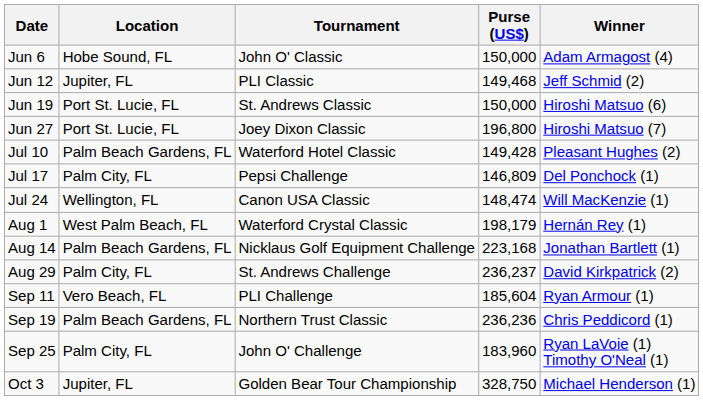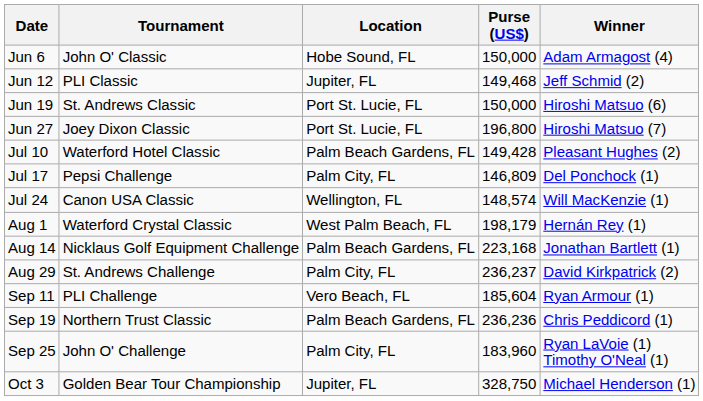 <table class="wikitable" style="font-size:95%">
 <tr>
 <th>Date</th>
+<th>Tournament</th>
 <th>Location</th>
-<th>Tournament</th>
 <th>Purse<br>(<a href='#'>US$</a>)</th>
 <th>Winner</th>
 </tr>
 <tr>
 <td>Jun 6</td>
+<td>John O' Classic</td>
 <td>Hobe Sound, FL</td>
-<td>John O' Classic</td>
 <td align=right>150,000</td>
 <td> <a href='#'>Adam Armagost</a> (4)</td>
 </tr>
 <tr>
 <td>Jun 12</td>
+<td>PLI Classic</td>
 <td>Jupiter, FL</td>
-<td>PLI Classic</td>
 <td align=right>149,468</td>
 <td> <a href='#'>Jeff Schmid</a> (2)</td>
 </tr>
 <tr>
 <td>Jun 19</td>
+<td>St. Andrews Classic</td>
 <td>Port St. Lucie, FL</td>
-<td>St. Andrews Classic</td>
 <td align=right>150,000</td>
 <td> <a href='#'>Hiroshi Matsuo</a> (6)</td>
 </tr>
 <tr>
 <td>Jun 27</td>
+<td>Joey Dixon Classic</td>
 <td>Port St. Lucie, FL</td>
-<td>Joey Dixon Classic</td>
 <td align=right>196,800</td>
 <td> <a href='#'>Hiroshi Matsuo</a> (7)</td>
 </tr>
 <tr>
 <td>Jul 10</td>
+<td>Waterford Hotel Classic</td>
 <td>Palm Beach Gardens, FL</td>
-<td>Waterford Hotel Classic</td>
 <td align=right>149,428</td>
 <td> <a href='#'>Pleasant Hughes</a> (2)</td>
 </tr>
 <tr>
 <td>Jul 17</td>
+<td>Pepsi Challenge</td>
 <td>Palm City, FL</td>
-<td>Pepsi Challenge</td>
 <td align=right>146,809</td>
 <td> <a href='#'>Del Ponchock</a> (1)</td>
 </tr>
 <tr>
 <td>Jul 24</td>
+<td>Canon USA Classic</td>
 <td>Wellington, FL</td>
-<td>Canon USA Classic</td>
-<td align=right>148,474</td>
+<td align=right>148,574</td>
 <td> <a href='#'>Will MacKenzie</a> (1)</td>
 </tr>
 <tr>
 <td>Aug 1</td>
+<td>Waterford Crystal Classic</td>
 <td>West Palm Beach, FL</td>
-<td>Waterford Crystal Classic</td>
 <td align=right>198,179</td>
 <td> <a href='#'>Hernán Rey</a> (1)</td>
 </tr>
 <tr>
 <td>Aug 14</td>
+<td>Nicklaus Golf Equipment Challenge</td>
 <td>Palm Beach Gardens, FL</td>
-<td>Nicklaus Golf Equipment Challenge</td>
 <td align=right>223,168</td>
 <td> <a href='#'>Jonathan Bartlett</a> (1)</td>
 </tr>
 <tr>
 <td>Aug 29</td>
+<td>St. Andrews Challenge</td>
 <td>Palm City, FL</td>
-<td>St. Andrews Challenge</td>
 <td align=right>236,237</td>
 <td> <a href='#'>David Kirkpatrick</a> (2)</td>
 </tr>
 <tr>
 <td>Sep 11</td>
+<td>PLI Challenge</td>
 <td>Vero Beach, FL</td>
-<td>PLI Challenge</td>
 <td align=right>185,604</td>
 <td> <a href='#'>Ryan Armour</a> (1)</td>
 </tr>
 <tr>
 <td>Sep 19</td>
+<td>Northern Trust Classic</td>
 <td>Palm Beach Gardens, FL</td>
-<td>Northern Trust Classic</td>
 <td align=right>236,236</td>
 <td> <a href='#'>Chris Peddicord</a> (1)</td>
 </tr>
 <tr>
 <td>Sep 25</td>
+<td>John O' Challenge</td>
 <td>Palm City, FL</td>
-<td>John O' Challenge</td>
 <td align=right>183,960</td>
 <td> <a href='#'>Ryan LaVoie</a> (1)<br> <a href='#'>Timothy O'Neal</a> (1)</td>
 </tr>
 <tr>
 <td>Oct 3</td>
+<td>Golden Bear Tour Championship</td>
 <td>Jupiter, FL</td>
-<td>Golden Bear Tour Championship</td>
 <td align=right>328,750</td>
 <td> <a href='#'>Michael Henderson</a> (1)</td>
 </tr>
 </table>
